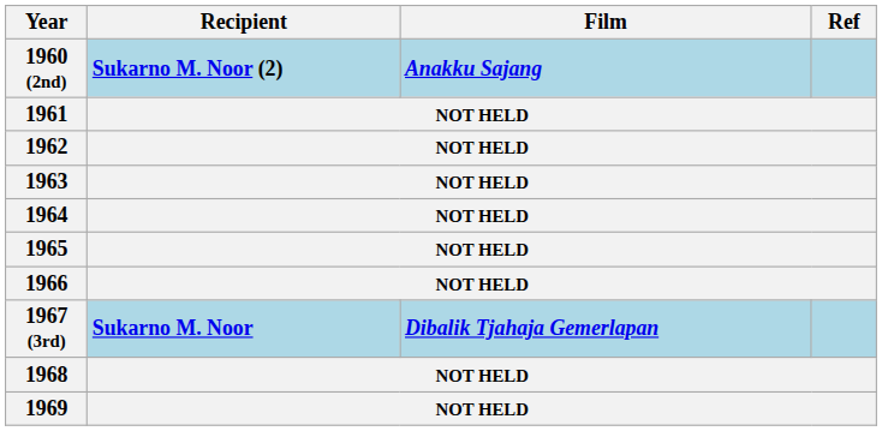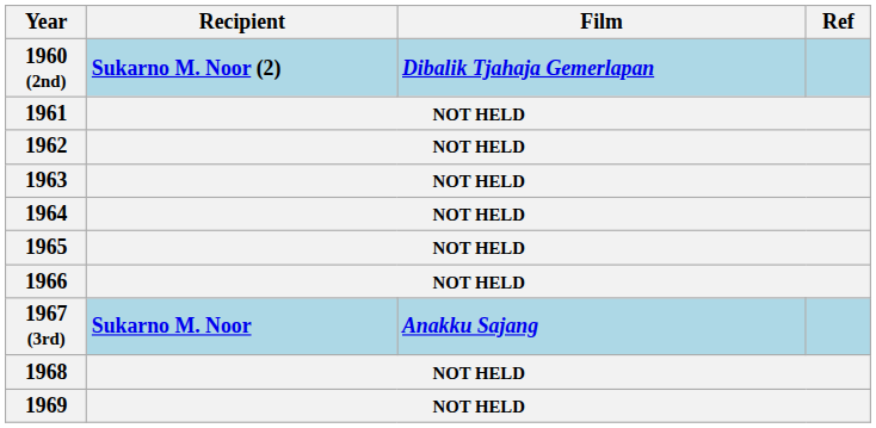 <table class="wikitable plainrowheaders sortable" style="width: 74%;">
 <tr>
 <th scope="col">Year</th>
 <th scope="col">Recipient</th>
 <th scope="col">Film</th>
 <th scope="col" class="unsortable">Ref</th>
 </tr>
 <tr>
 <th scope="row" style="text-align:center;"><strong>1960</strong><br><small>(2nd)</small></th>
 <td scope="row" style="background:lightblue;"><strong><a href='#'>Sukarno M. Noor</a> (2)</strong></td>
-<td style="background:lightblue;"><strong><em><a href='#'>Anakku Sajang</a></em></strong></td>
+<td style="background:lightblue;"><strong><em><a href='#'>Dibalik Tjahaja Gemerlapan</a></em></strong></td>
 <td style="background:lightblue;"></td>
 </tr>
 <tr>
 <th scope="row" style="text-align:center;">1961</th>
 <th colspan="3" scope="row"><small>NOT HELD</small></th>
 </tr>
 <tr>
 <th scope="row" style="text-align:center;">1962</th>
 <th colspan="3" scope="row"><small>NOT HELD</small></th>
 </tr>
 <tr>
 <th scope="row" style="text-align:center;">1963</th>
 <th colspan="3" scope="row"><small>NOT HELD</small></th>
 </tr>
 <tr>
 <th scope="row" style="text-align:center;">1964</th>
 <th colspan="3" scope="row"><small>NOT HELD</small></th>
 </tr>
 <tr>
 <th scope="row" style="text-align:center;">1965</th>
 <th colspan="3" scope="row"><small>NOT HELD</small></th>
 </tr>
 <tr>
 <th scope="row" style="text-align:center;">1966</th>
 <th colspan="3" scope="row"><small>NOT HELD</small></th>
 </tr>
 <tr>
 <th scope="row" style="text-align:center;"><strong>1967</strong><br><small>(3rd)</small></th>
 <td scope="row" style="background:lightblue;"><strong><a href='#'>Sukarno M. Noor</a></strong></td>
-<td style="background:lightblue;"><strong><em><a href='#'>Dibalik Tjahaja Gemerlapan</a></em></strong></td>
+<td style="background:lightblue;"><strong><em><a href='#'>Anakku Sajang</a></em></strong></td>
 <td style="background:lightblue;"></td>
 </tr>
 <tr>
 <th scope="row" style="text-align:center;">1968</th>
 <th colspan="3" scope="row"><small>NOT HELD</small></th>
 </tr>
 <tr>
 <th scope="row" style="text-align:center;">1969</th>
 <th colspan="3" scope="row"><small>NOT HELD</small></th>
 </tr>
 </table>
